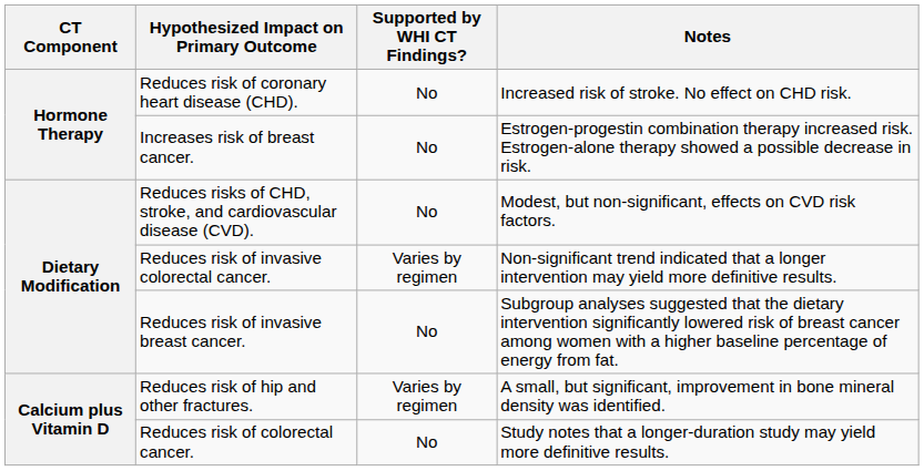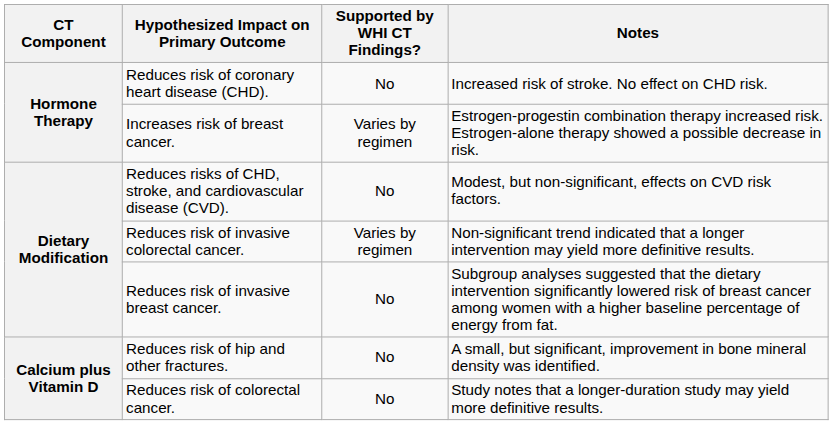 <table class="wikitable">
 <tr>
 <th>CT<br>Component</th>
 <th>Hypothesized Impact on Primary Outcome<br></th>
 <th>Supported by WHI CT Findings?</th>
 <th>Notes</th>
 </tr>
 <tr>
 <th rowspan=2>Hormone Therapy</th>
 <td>Reduces risk of coronary heart disease (CHD).</td>
 <td style="text-align:center;">No</td>
 <td>Increased risk of stroke. No effect on CHD risk.</td>
 </tr>
 <tr>
 <td>Increases risk of breast cancer.</td>
-<td style="text-align:center;">No</td>
+<td style="text-align:center;">Varies by regimen</td>
 <td>Estrogen-progestin combination therapy increased risk. <br>Estrogen-alone therapy showed a possible decrease in risk.</td>
 </tr>
 <tr>
 <th rowspan=3>Dietary Modification</th>
 <td>Reduces risks of CHD, stroke, and cardiovascular disease (CVD).</td>
 <td style="text-align:center;">No</td>
 <td>Modest, but non-significant, effects on CVD risk factors.</td>
 </tr>
 <tr>
 <td>Reduces risk of invasive colorectal cancer.</td>
 <td style="text-align:center;">Varies by regimen</td>
 <td>Non-significant trend indicated that a longer intervention may yield more definitive results.</td>
 </tr>
 <tr>
 <td>Reduces risk of invasive breast cancer.</td>
 <td style="text-align:center;">No</td>
 <td>Subgroup analyses suggested that the dietary intervention significantly lowered risk of breast cancer among women with a higher baseline percentage of energy from fat.</td>
 </tr>
 <tr>
 <th rowspan=2>Calcium plus Vitamin D</th>
 <td>Reduces risk of hip and other fractures.<br></td>
-<td style="text-align:center;">Varies by regimen</td>
+<td style="text-align:center;">No</td>
 <td>A small, but significant, improvement in bone mineral density was identified.</td>
 </tr>
 <tr>
 <td>Reduces risk of colorectal cancer.</td>
 <td style="text-align:center;">No</td>
 <td>Study notes that a longer-duration study may yield more definitive results.</td>
 </tr>
 </table>
